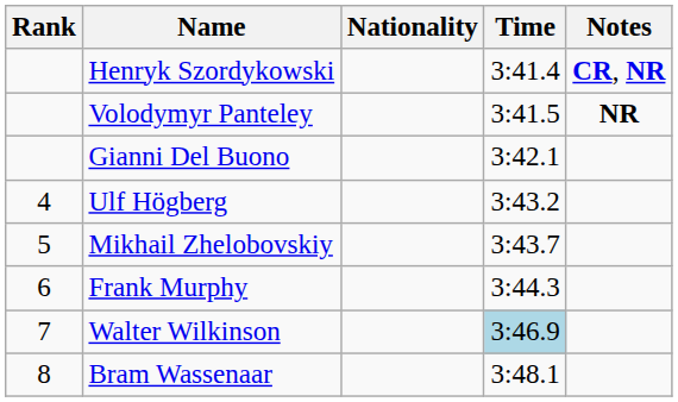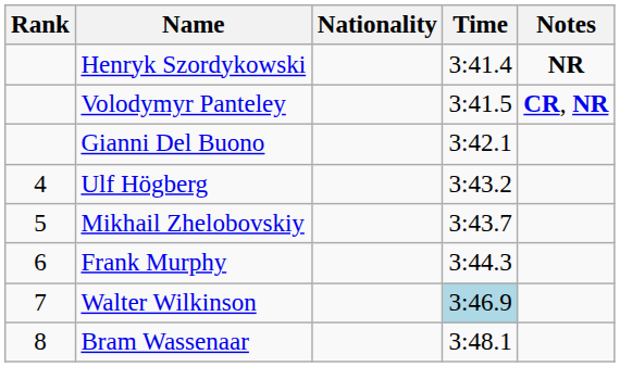 <table class="wikitable sortable" style="text-align:center">
 <tr>
 <th>Rank</th>
 <th>Name</th>
 <th>Nationality</th>
 <th>Time</th>
 <th>Notes</th>
 </tr>
 <tr>
 <td></td>
 <td align="left"><a href='#'>Henryk Szordykowski</a></td>
 <td align=left></td>
 <td>3:41.4</td>
-<td><strong><a href='#'>CR</a></strong>, <strong><a href='#'>NR</a></strong></td>
+<td><strong>NR</strong></td>
 </tr>
 <tr>
 <td></td>
 <td align="left"><a href='#'>Volodymyr Panteley</a></td>
 <td align=left></td>
 <td>3:41.5</td>
-<td><strong>NR</strong></td>
+<td><strong><a href='#'>CR</a></strong>, <strong><a href='#'>NR</a></strong></td>
 </tr>
 <tr>
 <td></td>
 <td align="left"><a href='#'>Gianni Del Buono</a></td>
 <td align=left></td>
 <td>3:42.1</td>
 <td></td>
 </tr>
 <tr>
 <td>4</td>
 <td align="left"><a href='#'>Ulf Högberg</a></td>
 <td align=left></td>
 <td>3:43.2</td>
 <td></td>
 </tr>
 <tr>
 <td>5</td>
 <td align="left"><a href='#'>Mikhail Zhelobovskiy</a></td>
 <td align=left></td>
 <td>3:43.7</td>
 <td></td>
 </tr>
 <tr>
 <td>6</td>
 <td align="left"><a href='#'>Frank Murphy</a></td>
 <td align=left></td>
 <td>3:44.3</td>
 <td></td>
 </tr>
 <tr>
 <td>7</td>
 <td align="left"><a href='#'>Walter Wilkinson</a></td>
 <td align=left></td>
 <td style="background: lightblue;">3:46.9</td>
 <td></td>
 </tr>
 <tr>
 <td>8</td>
 <td align="left"><a href='#'>Bram Wassenaar</a></td>
 <td align=left></td>
 <td>3:48.1</td>
 <td></td>
 </tr>
 </table>
